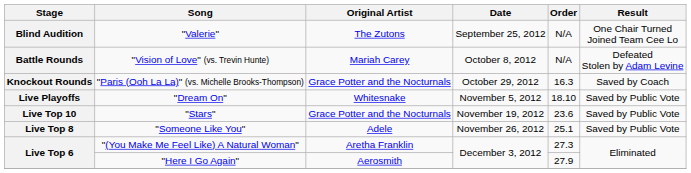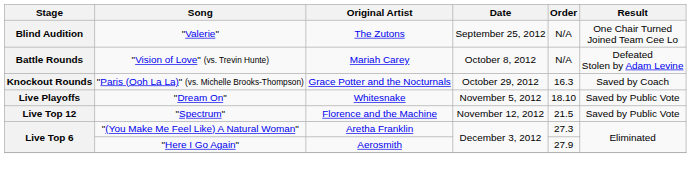 <table class="wikitable" style="text-align:center; font-size:90%; line-height:16px;">
 <tr>
 <th scope="col">Stage</th>
 <th scope="col">Song</th>
 <th scope="col">Original Artist</th>
 <th scope="col">Date</th>
 <th scope="col">Order</th>
 <th scope="col">Result</th>
 </tr>
 <tr>
 <th scope="row">Blind Audition</th>
 <td>"<a href='#'>Valerie</a>"</td>
 <td><a href='#'>The Zutons</a></td>
 <td>September 25, 2012</td>
 <td>N/A</td>
 <td>One Chair Turned<br>Joined Team Cee Lo</td>
 </tr>
 <tr>
 <th scope="row">Battle Rounds</th>
 <td>"<a href='#'>Vision of Love</a>" <small>(vs. Trevin Hunte)</small></td>
 <td><a href='#'>Mariah Carey</a></td>
 <td>October 8, 2012</td>
 <td>N/A</td>
 <td>Defeated<br>Stolen by <a href='#'>Adam Levine</a></td>
 </tr>
 <tr>
 <th scope="row">Knockout Rounds</th>
 <td>"<a href='#'>Paris (Ooh La La)</a>" <small>(vs. Michelle Brooks-Thompson)</small></td>
 <td><a href='#'>Grace Potter and the Nocturnals</a></td>
 <td>October 29, 2012</td>
 <td>16.3</td>
 <td>Saved by Coach</td>
 </tr>
 <tr>
 <th scope="row">Live Playoffs</th>
 <td>"<a href='#'>Dream On</a>"</td>
 <td><a href='#'>Whitesnake</a></td>
 <td>November 5, 2012</td>
 <td>18.10</td>
 <td>Saved by Public Vote</td>
 </tr>
 <tr>
-<th scope="row">Live Top 10</th>
-<td>"<a href='#'>Stars</a>"</td>
-<td><a href='#'>Grace Potter and the Nocturnals</a></td>
-<td>November 19, 2012</td>
-<td>23.6</td>
-<td>Saved by Public Vote</td>
-</tr>
-<tr>
-<th scope="row">Live Top 8</th>
-<td>"<a href='#'>Someone Like You</a>"</td>
-<td><a href='#'>Adele</a></td>
-<td>November 26, 2012</td>
-<td>25.1</td>
+<th scope="row">Live Top 12</th>
+<td>"<a href='#'>Spectrum</a>"</td>
+<td><a href='#'>Florence and the Machine</a></td>
+<td>November 12, 2012</td>
+<td>21.5</td>
 <td>Saved by Public Vote</td>
 </tr>
 <tr>
 <th scope="row" rowspan="2">Live Top 6</th>
 <td>"<a href='#'>(You Make Me Feel Like) A Natural Woman</a>"</td>
 <td><a href='#'>Aretha Franklin</a></td>
 <td rowspan="2">December 3, 2012</td>
 <td>27.3</td>
 <td rowspan="2">Eliminated</td>
 </tr>
 <tr>
 <td>"<a href='#'>Here I Go Again</a>"</td>
 <td><a href='#'>Aerosmith</a></td>
 <td>27.9</td>
 </tr>
 <tr>
 </tr>
 </table>
